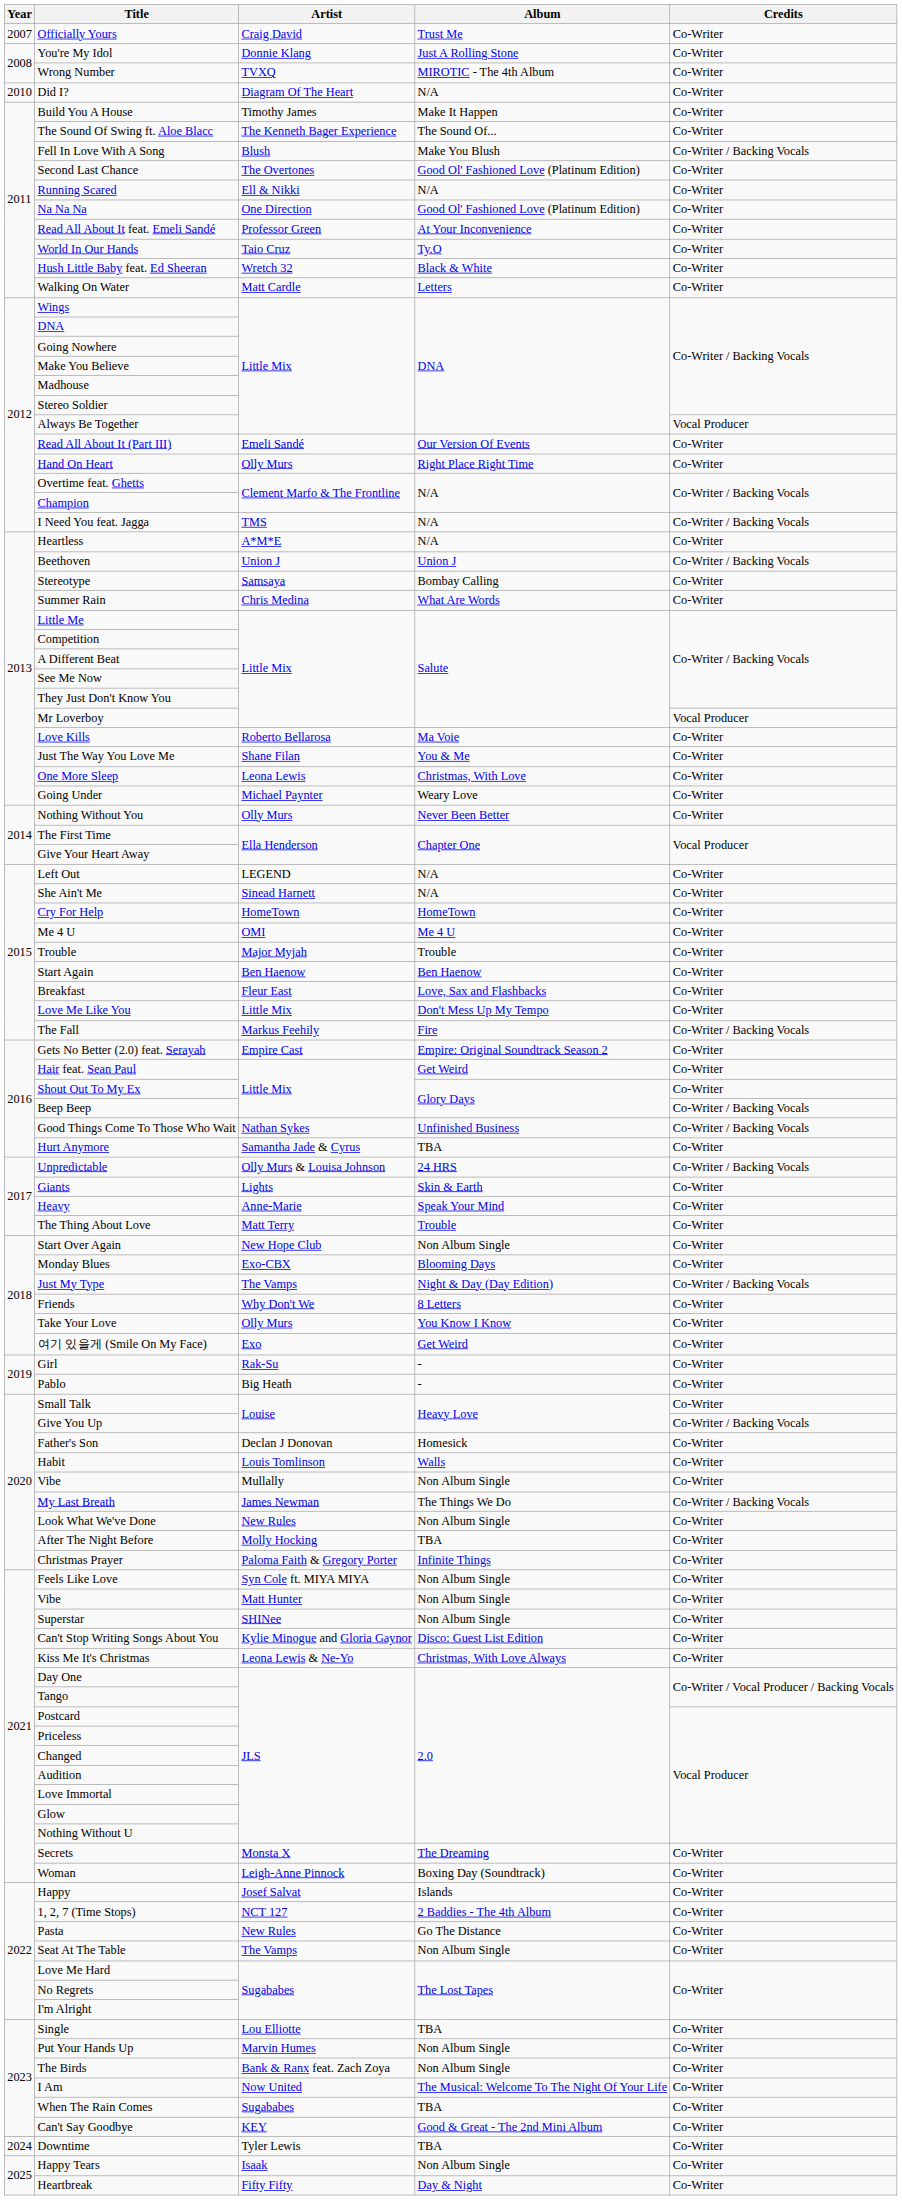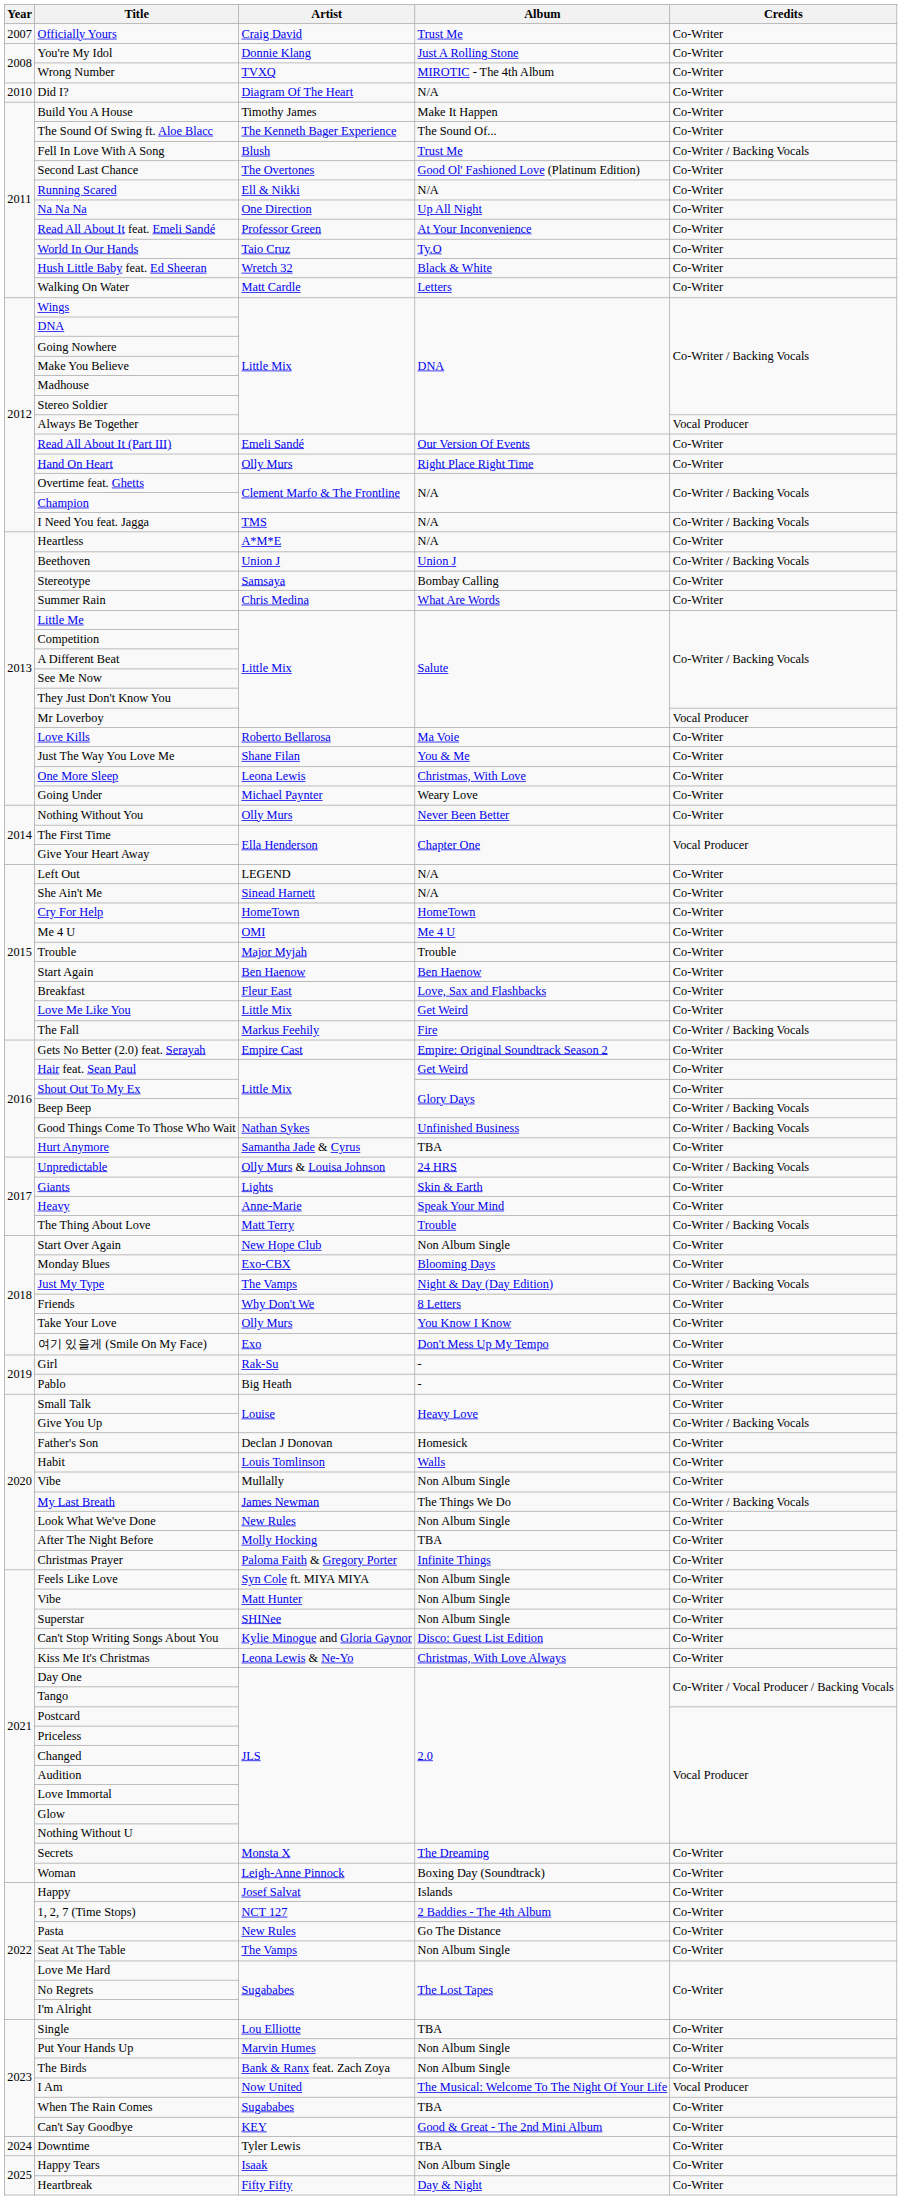 <table class="wikitable">
 <tr>
 <th>Year</th>
 <th>Title</th>
 <th>Artist</th>
 <th>Album</th>
 <th>Credits</th>
 </tr>
 <tr>
 <td>2007</td>
 <td><a href='#'>Officially Yours</a></td>
 <td><a href='#'>Craig David</a></td>
 <td><a href='#'>Trust Me</a></td>
 <td>Co-Writer</td>
 </tr>
 <tr>
 <td rowspan="2">2008</td>
 <td>You're My Idol</td>
 <td><a href='#'>Donnie Klang</a></td>
 <td><a href='#'>Just A Rolling Stone</a></td>
 <td>Co-Writer</td>
 </tr>
 <tr>
 <td>Wrong Number</td>
 <td><a href='#'>TVXQ</a></td>
 <td><a href='#'>MIROTIC</a> - The 4th Album</td>
 <td>Co-Writer</td>
 </tr>
 <tr>
 <td>2010</td>
 <td>Did I?</td>
 <td><a href='#'>Diagram Of The Heart</a></td>
 <td>N/A</td>
 <td>Co-Writer</td>
 </tr>
 <tr>
 <td rowspan="10">2011</td>
 <td>Build You A House</td>
 <td>Timothy James</td>
 <td>Make It Happen</td>
 <td>Co-Writer</td>
 </tr>
 <tr>
 <td>The Sound Of Swing ft. <a href='#'>Aloe Blacc</a></td>
 <td><a href='#'>The Kenneth Bager Experience</a></td>
 <td>The Sound Of...</td>
 <td>Co-Writer</td>
 </tr>
 <tr>
 <td>Fell In Love With A Song</td>
 <td><a href='#'>Blush</a></td>
-<td>Make You Blush</td>
+<td><a href='#'>Trust Me</a></td>
 <td>Co-Writer / Backing Vocals</td>
 </tr>
 <tr>
 <td>Second Last Chance</td>
 <td><a href='#'>The Overtones</a></td>
 <td><a href='#'>Good Ol' Fashioned Love</a> (Platinum Edition)</td>
 <td>Co-Writer</td>
 </tr>
 <tr>
 <td><a href='#'>Running Scared</a></td>
 <td><a href='#'>Ell & Nikki</a></td>
 <td>N/A</td>
 <td>Co-Writer</td>
 </tr>
 <tr>
 <td><a href='#'>Na Na Na</a></td>
 <td><a href='#'>One Direction</a></td>
-<td><a href='#'>Good Ol' Fashioned Love</a> (Platinum Edition)</td>
+<td><a href='#'>Up All Night</a></td>
 <td>Co-Writer</td>
 </tr>
 <tr>
 <td><a href='#'>Read All About It</a> feat. <a href='#'>Emeli Sandé</a></td>
 <td><a href='#'>Professor Green</a></td>
 <td><a href='#'>At Your Inconvenience</a></td>
 <td>Co-Writer</td>
 </tr>
 <tr>
 <td><a href='#'>World In Our Hands</a></td>
 <td><a href='#'>Taio Cruz</a></td>
 <td><a href='#'>Ty.O</a></td>
 <td>Co-Writer</td>
 </tr>
 <tr>
 <td><a href='#'>Hush Little Baby</a> feat. <a href='#'>Ed Sheeran</a></td>
 <td><a href='#'>Wretch 32</a></td>
 <td><a href='#'>Black & White</a></td>
 <td>Co-Writer</td>
 </tr>
 <tr>
 <td>Walking On Water</td>
 <td><a href='#'>Matt Cardle</a></td>
 <td><a href='#'>Letters</a></td>
 <td>Co-Writer</td>
 </tr>
 <tr>
 <td rowspan="12">2012</td>
 <td><a href='#'>Wings</a></td>
 <td rowspan="7"><a href='#'>Little Mix</a></td>
 <td rowspan="7"><a href='#'>DNA</a></td>
 <td rowspan="6">Co-Writer / Backing Vocals</td>
 </tr>
 <tr>
 <td><a href='#'>DNA</a></td>
 </tr>
 <tr>
 <td>Going Nowhere</td>
 </tr>
 <tr>
 <td>Make You Believe</td>
 </tr>
 <tr>
 <td>Madhouse</td>
 </tr>
 <tr>
 <td>Stereo Soldier</td>
 </tr>
 <tr>
 <td>Always Be Together</td>
 <td>Vocal Producer</td>
 </tr>
 <tr>
 <td><a href='#'>Read All About It (Part III)</a></td>
 <td><a href='#'>Emeli Sandé</a></td>
 <td><a href='#'>Our Version Of Events</a></td>
 <td>Co-Writer</td>
 </tr>
 <tr>
 <td><a href='#'>Hand On Heart</a></td>
 <td><a href='#'>Olly Murs</a></td>
 <td><a href='#'>Right Place Right Time</a></td>
 <td>Co-Writer</td>
 </tr>
 <tr>
 <td>Overtime feat. <a href='#'>Ghetts</a></td>
 <td rowspan="2"><a href='#'>Clement Marfo & The Frontline</a></td>
 <td rowspan="2">N/A</td>
 <td rowspan="2">Co-Writer / Backing Vocals</td>
 </tr>
 <tr>
 <td><a href='#'>Champion</a></td>
 </tr>
 <tr>
 <td>I Need You feat. Jagga</td>
 <td><a href='#'>TMS</a></td>
 <td>N/A</td>
 <td>Co-Writer / Backing Vocals</td>
 </tr>
 <tr>
 <td rowspan="14">2013</td>
 <td>Heartless</td>
 <td><a href='#'>A*M*E</a></td>
 <td>N/A</td>
 <td>Co-Writer</td>
 </tr>
 <tr>
 <td>Beethoven</td>
 <td><a href='#'>Union J</a></td>
 <td><a href='#'>Union J</a></td>
 <td>Co-Writer / Backing Vocals</td>
 </tr>
 <tr>
 <td>Stereotype</td>
 <td><a href='#'>Samsaya</a></td>
 <td>Bombay Calling</td>
 <td>Co-Writer</td>
 </tr>
 <tr>
 <td>Summer Rain</td>
 <td><a href='#'>Chris Medina</a></td>
 <td><a href='#'>What Are Words</a></td>
 <td>Co-Writer</td>
 </tr>
 <tr>
 <td><a href='#'>Little Me</a></td>
 <td rowspan="6"><a href='#'>Little Mix</a></td>
 <td rowspan="6"><a href='#'>Salute</a></td>
 <td rowspan="5">Co-Writer / Backing Vocals</td>
 </tr>
 <tr>
 <td>Competition</td>
 </tr>
 <tr>
 <td>A Different Beat</td>
 </tr>
 <tr>
 <td>See Me Now</td>
 </tr>
 <tr>
 <td>They Just Don't Know You</td>
 </tr>
 <tr>
 <td>Mr Loverboy</td>
 <td>Vocal Producer</td>
 </tr>
 <tr>
 <td><a href='#'>Love Kills</a></td>
 <td><a href='#'>Roberto Bellarosa</a></td>
 <td><a href='#'>Ma Voie</a></td>
 <td>Co-Writer</td>
 </tr>
 <tr>
 <td>Just The Way You Love Me</td>
 <td><a href='#'>Shane Filan</a></td>
 <td><a href='#'>You & Me</a></td>
 <td>Co-Writer</td>
 </tr>
 <tr>
 <td><a href='#'>One More Sleep</a></td>
 <td><a href='#'>Leona Lewis</a></td>
 <td><a href='#'>Christmas, With Love</a></td>
 <td>Co-Writer</td>
 </tr>
 <tr>
 <td>Going Under</td>
 <td><a href='#'>Michael Paynter</a></td>
 <td>Weary Love</td>
 <td>Co-Writer</td>
 </tr>
 <tr>
 <td rowspan="3">2014</td>
 <td>Nothing Without You</td>
 <td><a href='#'>Olly Murs</a></td>
 <td><a href='#'>Never Been Better</a></td>
 <td>Co-Writer</td>
 </tr>
 <tr>
 <td>The First Time</td>
 <td rowspan="2"><a href='#'>Ella Henderson</a></td>
 <td rowspan="2"><a href='#'>Chapter One</a></td>
 <td rowspan="2">Vocal Producer</td>
 </tr>
 <tr>
 <td>Give Your Heart Away</td>
 </tr>
 <tr>
 <td rowspan="9">2015</td>
 <td>Left Out</td>
 <td>LEGEND</td>
 <td>N/A</td>
 <td>Co-Writer</td>
 </tr>
 <tr>
 <td>She Ain't Me</td>
 <td><a href='#'>Sinead Harnett</a></td>
 <td>N/A</td>
 <td>Co-Writer</td>
 </tr>
 <tr>
 <td><a href='#'>Cry For Help</a></td>
 <td><a href='#'>HomeTown</a></td>
 <td><a href='#'>HomeTown</a></td>
 <td>Co-Writer</td>
 </tr>
 <tr>
 <td>Me 4 U</td>
 <td><a href='#'>OMI</a></td>
 <td><a href='#'>Me 4 U</a></td>
 <td>Co-Writer</td>
 </tr>
 <tr>
 <td>Trouble</td>
 <td><a href='#'>Major Myjah</a></td>
 <td>Trouble</td>
 <td>Co-Writer</td>
 </tr>
 <tr>
 <td>Start Again</td>
 <td><a href='#'>Ben Haenow</a></td>
 <td><a href='#'>Ben Haenow</a></td>
 <td>Co-Writer</td>
 </tr>
 <tr>
 <td>Breakfast</td>
 <td><a href='#'>Fleur East</a></td>
 <td><a href='#'>Love, Sax and Flashbacks</a></td>
 <td>Co-Writer</td>
 </tr>
 <tr>
 <td><a href='#'>Love Me Like You</a></td>
 <td><a href='#'>Little Mix</a></td>
-<td><a href='#'>Don't Mess Up My Tempo</a></td>
+<td><a href='#'>Get Weird</a></td>
 <td>Co-Writer</td>
 </tr>
 <tr>
 <td>The Fall</td>
 <td><a href='#'>Markus Feehily</a></td>
 <td><a href='#'>Fire</a></td>
 <td>Co-Writer / Backing Vocals</td>
 </tr>
 <tr>
 <td rowspan="6">2016</td>
 <td>Gets No Better (2.0) feat. <a href='#'>Serayah</a></td>
 <td><a href='#'>Empire Cast</a></td>
 <td><a href='#'>Empire: Original Soundtrack Season 2</a></td>
 <td>Co-Writer</td>
 </tr>
 <tr>
 <td><a href='#'>Hair</a> feat. <a href='#'>Sean Paul</a></td>
 <td rowspan="3"><a href='#'>Little Mix</a></td>
 <td><a href='#'>Get Weird</a></td>
 <td>Co-Writer</td>
 </tr>
 <tr>
 <td><a href='#'>Shout Out To My Ex</a></td>
 <td rowspan="2"><a href='#'>Glory Days</a></td>
 <td>Co-Writer</td>
 </tr>
 <tr>
 <td>Beep Beep</td>
 <td>Co-Writer / Backing Vocals</td>
 </tr>
 <tr>
 <td>Good Things Come To Those Who Wait</td>
 <td><a href='#'>Nathan Sykes</a></td>
 <td><a href='#'>Unfinished Business</a></td>
 <td>Co-Writer / Backing Vocals</td>
 </tr>
 <tr>
 <td><a href='#'>Hurt Anymore</a></td>
 <td><a href='#'>Samantha Jade</a> & <a href='#'>Cyrus</a></td>
 <td>TBA</td>
 <td>Co-Writer</td>
 </tr>
 <tr>
 <td rowspan="4">2017</td>
 <td><a href='#'>Unpredictable</a></td>
 <td><a href='#'>Olly Murs</a> & <a href='#'>Louisa Johnson</a></td>
 <td><a href='#'>24 HRS</a></td>
 <td>Co-Writer / Backing Vocals</td>
 </tr>
 <tr>
 <td><a href='#'>Giants</a></td>
 <td><a href='#'>Lights</a></td>
 <td><a href='#'>Skin & Earth</a></td>
 <td>Co-Writer</td>
 </tr>
 <tr>
 <td><a href='#'>Heavy</a></td>
 <td><a href='#'>Anne-Marie</a></td>
 <td><a href='#'>Speak Your Mind</a></td>
 <td>Co-Writer</td>
 </tr>
 <tr>
 <td>The Thing About Love</td>
 <td><a href='#'>Matt Terry</a></td>
 <td><a href='#'>Trouble</a></td>
-<td>Co-Writer</td>
+<td>Co-Writer / Backing Vocals</td>
 </tr>
 <tr>
 <td rowspan="6">2018</td>
 <td>Start Over Again</td>
 <td><a href='#'>New Hope Club</a></td>
 <td>Non Album Single</td>
 <td>Co-Writer</td>
 </tr>
 <tr>
 <td>Monday Blues</td>
 <td><a href='#'>Exo-CBX</a></td>
 <td><a href='#'>Blooming Days</a></td>
 <td>Co-Writer</td>
 </tr>
 <tr>
 <td><a href='#'>Just My Type</a></td>
 <td><a href='#'>The Vamps</a></td>
 <td><a href='#'>Night & Day (Day Edition)</a></td>
 <td>Co-Writer / Backing Vocals</td>
 </tr>
 <tr>
 <td>Friends</td>
 <td><a href='#'>Why Don't We</a></td>
 <td><a href='#'>8 Letters</a></td>
 <td>Co-Writer</td>
 </tr>
 <tr>
 <td>Take Your Love</td>
 <td><a href='#'>Olly Murs</a></td>
 <td><a href='#'>You Know I Know</a></td>
 <td>Co-Writer</td>
 </tr>
 <tr>
 <td>여기 있을게 (Smile On My Face)</td>
 <td><a href='#'>Exo</a></td>
-<td><a href='#'>Get Weird</a></td>
+<td><a href='#'>Don't Mess Up My Tempo</a></td>
 <td>Co-Writer</td>
 </tr>
 <tr>
 <td rowspan="2">2019</td>
 <td>Girl</td>
 <td><a href='#'>Rak-Su</a></td>
 <td>-</td>
 <td>Co-Writer</td>
 </tr>
 <tr>
 <td>Pablo</td>
 <td>Big Heath</td>
 <td>-</td>
 <td>Co-Writer</td>
 </tr>
 <tr>
 <td rowspan="9">2020</td>
 <td>Small Talk</td>
 <td rowspan="2"><a href='#'>Louise</a></td>
 <td rowspan="2"><a href='#'>Heavy Love</a></td>
 <td>Co-Writer</td>
 </tr>
 <tr>
 <td>Give You Up</td>
 <td>Co-Writer / Backing Vocals</td>
 </tr>
 <tr>
 <td>Father's Son</td>
 <td>Declan J Donovan</td>
 <td>Homesick</td>
 <td>Co-Writer</td>
 </tr>
 <tr>
 <td>Habit</td>
 <td><a href='#'>Louis Tomlinson</a></td>
 <td><a href='#'>Walls</a></td>
 <td>Co-Writer</td>
 </tr>
 <tr>
 <td>Vibe</td>
 <td>Mullally</td>
 <td>Non Album Single</td>
 <td>Co-Writer</td>
 </tr>
 <tr>
 <td><a href='#'>My Last Breath</a></td>
 <td><a href='#'>James Newman</a></td>
 <td>The Things We Do</td>
 <td>Co-Writer / Backing Vocals</td>
 </tr>
 <tr>
 <td>Look What We've Done</td>
 <td><a href='#'>New Rules</a></td>
 <td>Non Album Single</td>
 <td>Co-Writer</td>
 </tr>
 <tr>
 <td>After The Night Before</td>
 <td><a href='#'>Molly Hocking</a></td>
 <td>TBA</td>
 <td>Co-Writer</td>
 </tr>
 <tr>
 <td>Christmas Prayer</td>
 <td><a href='#'>Paloma Faith</a> & <a href='#'>Gregory Porter</a></td>
 <td><a href='#'>Infinite Things</a></td>
 <td>Co-Writer</td>
 </tr>
 <tr>
 <td rowspan="16">2021</td>
 <td>Feels Like Love</td>
 <td><a href='#'>Syn Cole</a> ft. MIYA MIYA</td>
 <td>Non Album Single</td>
 <td>Co-Writer</td>
 </tr>
 <tr>
 <td>Vibe</td>
 <td><a href='#'>Matt Hunter</a></td>
 <td>Non Album Single</td>
 <td>Co-Writer</td>
 </tr>
 <tr>
 <td>Superstar</td>
 <td><a href='#'>SHINee</a></td>
 <td>Non Album Single</td>
 <td>Co-Writer</td>
 </tr>
 <tr>
 <td>Can't Stop Writing Songs About You</td>
 <td><a href='#'>Kylie Minogue</a> and <a href='#'>Gloria Gaynor</a></td>
 <td><a href='#'>Disco: Guest List Edition</a></td>
 <td>Co-Writer</td>
 </tr>
 <tr>
 <td>Kiss Me It's Christmas</td>
 <td><a href='#'>Leona Lewis</a> & <a href='#'>Ne-Yo</a></td>
 <td><a href='#'>Christmas, With Love Always</a></td>
 <td>Co-Writer</td>
 </tr>
 <tr>
 <td>Day One</td>
 <td rowspan="9"><a href='#'>JLS</a></td>
 <td rowspan="9"><a href='#'>2.0</a></td>
 <td rowspan="2">Co-Writer / Vocal Producer / Backing Vocals</td>
 </tr>
 <tr>
 <td>Tango</td>
 </tr>
 <tr>
 <td>Postcard</td>
 <td rowspan="7">Vocal Producer</td>
 </tr>
 <tr>
 <td>Priceless</td>
 </tr>
 <tr>
 <td>Changed</td>
 </tr>
 <tr>
 <td>Audition</td>
 </tr>
 <tr>
 <td>Love Immortal</td>
 </tr>
 <tr>
 <td>Glow</td>
 </tr>
 <tr>
 <td>Nothing Without U</td>
 </tr>
 <tr>
 <td>Secrets</td>
 <td><a href='#'>Monsta X</a></td>
 <td><a href='#'>The Dreaming</a></td>
 <td>Co-Writer</td>
 </tr>
 <tr>
 <td>Woman</td>
 <td><a href='#'>Leigh-Anne Pinnock</a></td>
 <td>Boxing Day (Soundtrack)</td>
 <td>Co-Writer</td>
 </tr>
 <tr>
 <td rowspan="7">2022</td>
 <td>Happy</td>
 <td><a href='#'>Josef Salvat</a></td>
 <td>Islands</td>
 <td>Co-Writer</td>
 </tr>
 <tr>
 <td>1, 2, 7 (Time Stops)</td>
 <td><a href='#'>NCT 127</a></td>
 <td><a href='#'>2 Baddies - The 4th Album</a></td>
 <td>Co-Writer</td>
 </tr>
 <tr>
 <td>Pasta</td>
 <td><a href='#'>New Rules</a></td>
 <td>Go The Distance</td>
 <td>Co-Writer</td>
 </tr>
 <tr>
 <td>Seat At The Table</td>
 <td><a href='#'>The Vamps</a></td>
 <td>Non Album Single</td>
 <td>Co-Writer</td>
 </tr>
 <tr>
 <td>Love Me Hard</td>
 <td rowspan="3"><a href='#'>Sugababes</a></td>
 <td rowspan="3"><a href='#'>The Lost Tapes</a></td>
 <td rowspan="3">Co-Writer</td>
 </tr>
 <tr>
 <td>No Regrets</td>
 </tr>
 <tr>
 <td>I'm Alright</td>
 </tr>
 <tr>
 <td rowspan="6">2023</td>
 <td>Single</td>
 <td><a href='#'>Lou Elliotte</a></td>
 <td>TBA</td>
 <td>Co-Writer</td>
 </tr>
 <tr>
 <td>Put Your Hands Up</td>
 <td><a href='#'>Marvin Humes</a></td>
 <td>Non Album Single</td>
 <td>Co-Writer</td>
 </tr>
 <tr>
 <td>The Birds</td>
 <td><a href='#'>Bank & Ranx</a> feat. Zach Zoya</td>
 <td>Non Album Single</td>
 <td>Co-Writer</td>
 </tr>
 <tr>
 <td>I Am</td>
 <td><a href='#'>Now United</a></td>
 <td><a href='#'>The Musical: Welcome To The Night Of Your Life</a></td>
-<td>Co-Writer</td>
+<td>Vocal Producer</td>
 </tr>
 <tr>
 <td>When The Rain Comes</td>
 <td><a href='#'>Sugababes</a></td>
 <td>TBA</td>
 <td>Co-Writer</td>
 </tr>
 <tr>
 <td>Can't Say Goodbye</td>
 <td><a href='#'>KEY</a></td>
 <td><a href='#'>Good & Great - The 2nd Mini Album</a></td>
 <td>Co-Writer</td>
 </tr>
 <tr>
 <td>2024</td>
 <td>Downtime</td>
 <td>Tyler Lewis</td>
 <td>TBA</td>
 <td>Co-Writer</td>
 </tr>
 <tr>
 <td rowspan="2">2025</td>
 <td>Happy Tears</td>
 <td><a href='#'>Isaak</a></td>
 <td>Non Album Single</td>
 <td>Co-Writer</td>
 </tr>
 <tr>
 <td>Heartbreak</td>
 <td><a href='#'>Fifty Fifty</a></td>
 <td><a href='#'>Day & Night</a></td>
 <td>Co-Writer</td>
 </tr>
 </table>
